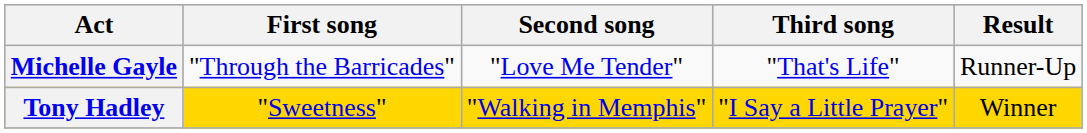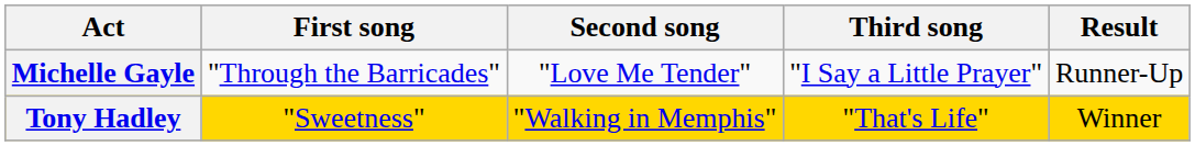 <table class="wikitable plainrowheaders" style="text-align:center;">
 <tr>
 <th>Act</th>
 <th>First song</th>
 <th>Second song</th>
 <th>Third song</th>
 <th>Result</th>
 </tr>
 <tr>
 <th scope="row"><a href='#'>Michelle Gayle</a></th>
 <td>"<a href='#'>Through the Barricades</a>"</td>
 <td>"<a href='#'>Love Me Tender</a>"</td>
-<td>"<a href='#'>That's Life</a>"</td>
+<td>"<a href='#'>I Say a Little Prayer</a>"</td>
 <td>Runner-Up</td>
 </tr>
 <tr style="background:gold;">
 <th scope="row"><a href='#'>Tony Hadley</a></th>
 <td>"<a href='#'>Sweetness</a>"</td>
 <td>"<a href='#'>Walking in Memphis</a>"</td>
-<td>"<a href='#'>I Say a Little Prayer</a>"</td>
+<td>"<a href='#'>That's Life</a>"</td>
 <td>Winner</td>
 </tr>
 </table>
